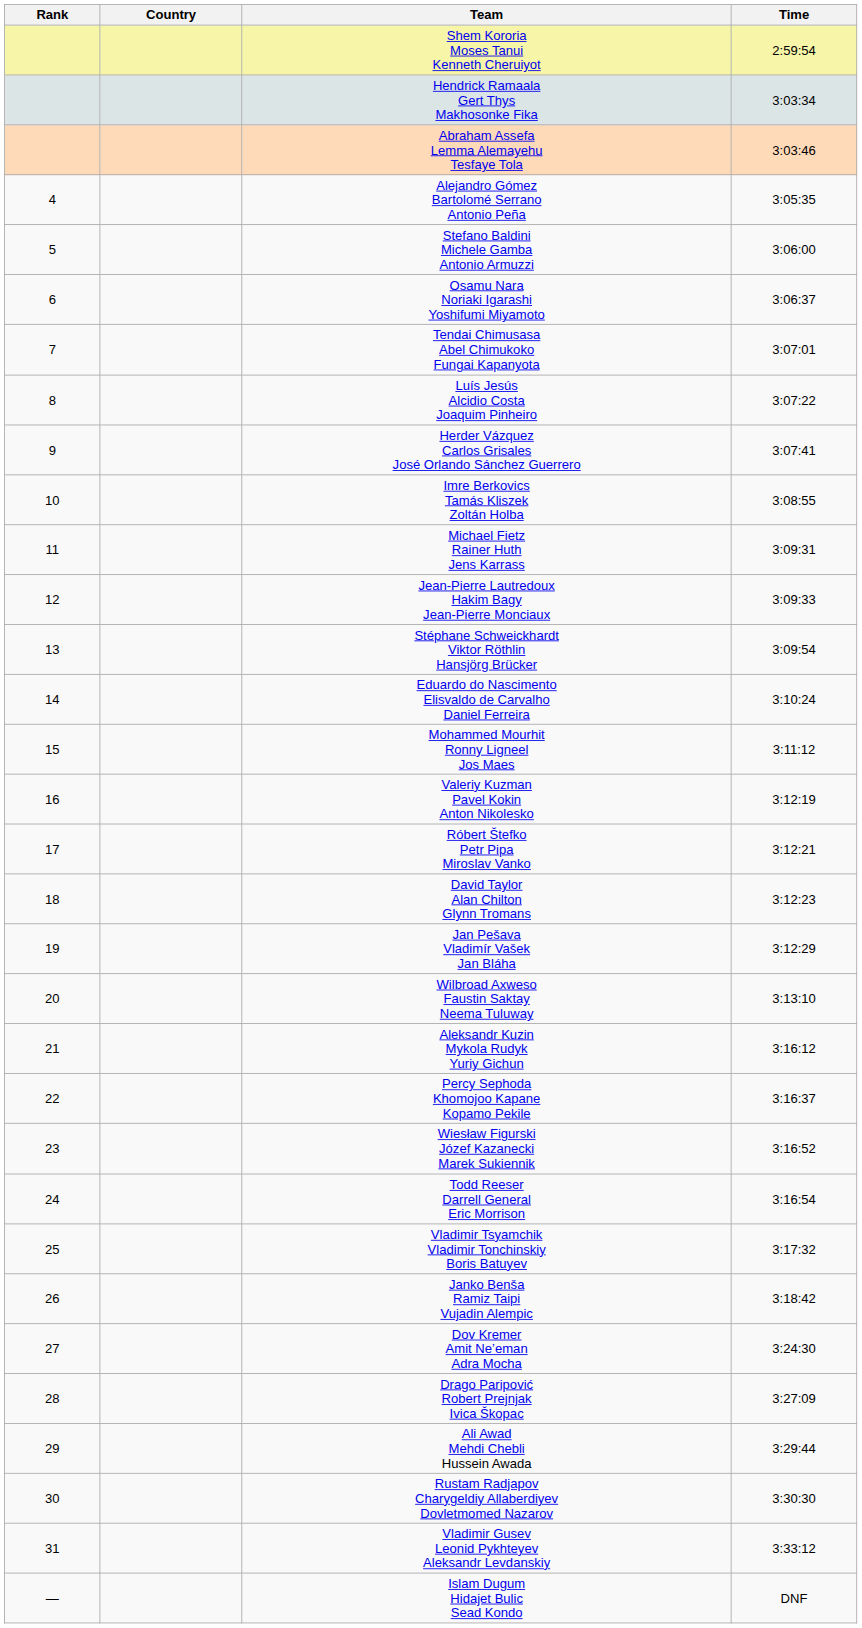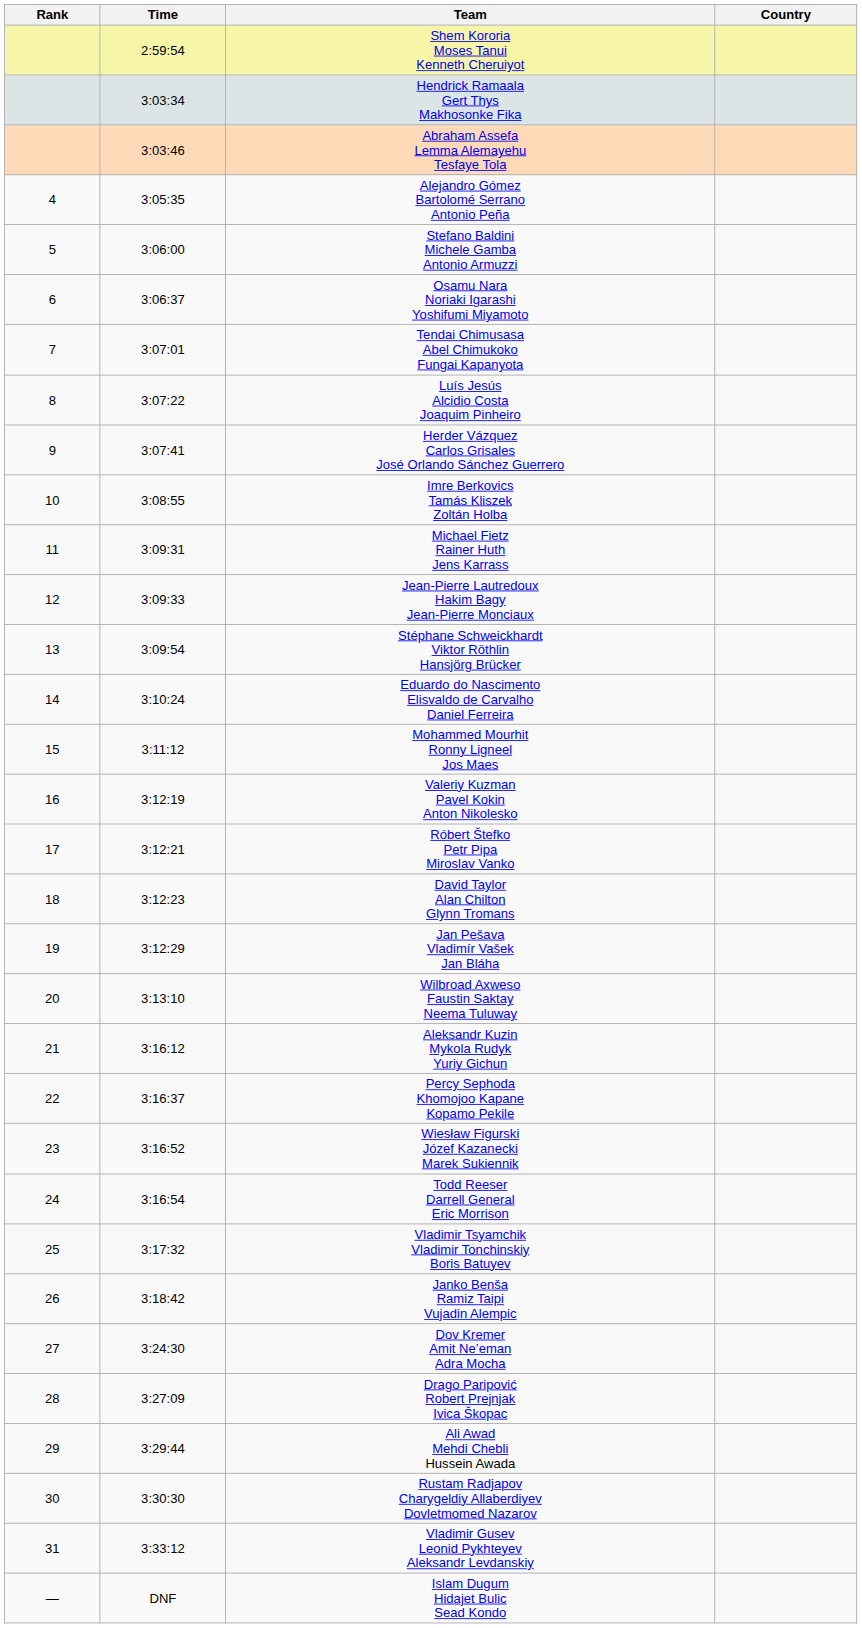 <table class="wikitable sortable" style=" text-align:center; font-size:95%;" width="50%">
 <tr>
 <th>Rank</th>
+<th>Time</th>
+<th>Team</th>
 <th>Country</th>
-<th>Team</th>
-<th>Time</th>
 </tr>
 <tr bgcolor="#F7F6A8">
 <td align=center></td>
+<td>2:59:54</td>
+<td><a href='#'>Shem Kororia</a><br><a href='#'>Moses Tanui</a><br><a href='#'>Kenneth Cheruiyot</a></td>
 <td></td>
-<td><a href='#'>Shem Kororia</a><br><a href='#'>Moses Tanui</a><br><a href='#'>Kenneth Cheruiyot</a></td>
-<td>2:59:54</td>
 </tr>
 <tr bgcolor="#DCE5E5">
 <td align=center></td>
+<td>3:03:34</td>
+<td><a href='#'>Hendrick Ramaala</a><br><a href='#'>Gert Thys</a><br><a href='#'>Makhosonke Fika</a></td>
 <td></td>
-<td><a href='#'>Hendrick Ramaala</a><br><a href='#'>Gert Thys</a><br><a href='#'>Makhosonke Fika</a></td>
-<td>3:03:34</td>
 </tr>
 <tr bgcolor="#FFDAB9">
 <td align=center></td>
+<td>3:03:46</td>
+<td><a href='#'>Abraham Assefa</a><br><a href='#'>Lemma Alemayehu</a><br><a href='#'>Tesfaye Tola</a></td>
 <td></td>
-<td><a href='#'>Abraham Assefa</a><br><a href='#'>Lemma Alemayehu</a><br><a href='#'>Tesfaye Tola</a></td>
-<td>3:03:46</td>
 </tr>
 <tr>
 <td align=center>4</td>
+<td>3:05:35</td>
+<td><a href='#'>Alejandro Gómez</a><br><a href='#'>Bartolomé Serrano</a><br><a href='#'>Antonio Peña</a></td>
 <td></td>
-<td><a href='#'>Alejandro Gómez</a><br><a href='#'>Bartolomé Serrano</a><br><a href='#'>Antonio Peña</a></td>
-<td>3:05:35</td>
 </tr>
 <tr>
 <td align=center>5</td>
+<td>3:06:00</td>
+<td><a href='#'>Stefano Baldini</a><br><a href='#'>Michele Gamba</a><br><a href='#'>Antonio Armuzzi</a></td>
 <td></td>
-<td><a href='#'>Stefano Baldini</a><br><a href='#'>Michele Gamba</a><br><a href='#'>Antonio Armuzzi</a></td>
-<td>3:06:00</td>
 </tr>
 <tr>
 <td align=center>6</td>
+<td>3:06:37</td>
+<td><a href='#'>Osamu Nara</a><br><a href='#'>Noriaki Igarashi</a><br><a href='#'>Yoshifumi Miyamoto</a></td>
 <td></td>
-<td><a href='#'>Osamu Nara</a><br><a href='#'>Noriaki Igarashi</a><br><a href='#'>Yoshifumi Miyamoto</a></td>
-<td>3:06:37</td>
 </tr>
 <tr>
 <td align=center>7</td>
+<td>3:07:01</td>
+<td><a href='#'>Tendai Chimusasa</a><br><a href='#'>Abel Chimukoko</a><br><a href='#'>Fungai Kapanyota</a></td>
 <td></td>
-<td><a href='#'>Tendai Chimusasa</a><br><a href='#'>Abel Chimukoko</a><br><a href='#'>Fungai Kapanyota</a></td>
-<td>3:07:01</td>
 </tr>
 <tr>
 <td align=center>8</td>
+<td>3:07:22</td>
+<td><a href='#'>Luís Jesús</a><br><a href='#'>Alcidio Costa</a><br><a href='#'>Joaquim Pinheiro</a></td>
 <td></td>
-<td><a href='#'>Luís Jesús</a><br><a href='#'>Alcidio Costa</a><br><a href='#'>Joaquim Pinheiro</a></td>
-<td>3:07:22</td>
 </tr>
 <tr>
 <td align=center>9</td>
+<td>3:07:41</td>
+<td><a href='#'>Herder Vázquez</a><br><a href='#'>Carlos Grisales</a><br><a href='#'>José Orlando Sánchez Guerrero</a></td>
 <td></td>
-<td><a href='#'>Herder Vázquez</a><br><a href='#'>Carlos Grisales</a><br><a href='#'>José Orlando Sánchez Guerrero</a></td>
-<td>3:07:41</td>
 </tr>
 <tr>
 <td align=center>10</td>
+<td>3:08:55</td>
+<td><a href='#'>Imre Berkovics</a><br><a href='#'>Tamás Kliszek</a><br><a href='#'>Zoltán Holba</a></td>
 <td></td>
-<td><a href='#'>Imre Berkovics</a><br><a href='#'>Tamás Kliszek</a><br><a href='#'>Zoltán Holba</a></td>
-<td>3:08:55</td>
 </tr>
 <tr>
 <td align=center>11</td>
+<td>3:09:31</td>
+<td><a href='#'>Michael Fietz</a><br><a href='#'>Rainer Huth</a><br><a href='#'>Jens Karrass</a></td>
 <td></td>
-<td><a href='#'>Michael Fietz</a><br><a href='#'>Rainer Huth</a><br><a href='#'>Jens Karrass</a></td>
-<td>3:09:31</td>
 </tr>
 <tr>
 <td align=center>12</td>
+<td>3:09:33</td>
+<td><a href='#'>Jean-Pierre Lautredoux</a><br><a href='#'>Hakim Bagy</a><br><a href='#'>Jean-Pierre Monciaux</a></td>
 <td></td>
-<td><a href='#'>Jean-Pierre Lautredoux</a><br><a href='#'>Hakim Bagy</a><br><a href='#'>Jean-Pierre Monciaux</a></td>
-<td>3:09:33</td>
 </tr>
 <tr>
 <td align=center>13</td>
+<td>3:09:54</td>
+<td><a href='#'>Stéphane Schweickhardt</a><br><a href='#'>Viktor Röthlin</a><br><a href='#'>Hansjörg Brücker</a></td>
 <td></td>
-<td><a href='#'>Stéphane Schweickhardt</a><br><a href='#'>Viktor Röthlin</a><br><a href='#'>Hansjörg Brücker</a></td>
-<td>3:09:54</td>
 </tr>
 <tr>
 <td align=center>14</td>
+<td>3:10:24</td>
+<td><a href='#'>Eduardo do Nascimento</a><br><a href='#'>Elisvaldo de Carvalho</a><br><a href='#'>Daniel Ferreira</a></td>
 <td></td>
-<td><a href='#'>Eduardo do Nascimento</a><br><a href='#'>Elisvaldo de Carvalho</a><br><a href='#'>Daniel Ferreira</a></td>
-<td>3:10:24</td>
 </tr>
 <tr>
 <td align=center>15</td>
+<td>3:11:12</td>
+<td><a href='#'>Mohammed Mourhit</a><br><a href='#'>Ronny Ligneel</a><br><a href='#'>Jos Maes</a></td>
 <td></td>
-<td><a href='#'>Mohammed Mourhit</a><br><a href='#'>Ronny Ligneel</a><br><a href='#'>Jos Maes</a></td>
-<td>3:11:12</td>
 </tr>
 <tr>
 <td align=center>16</td>
+<td>3:12:19</td>
+<td><a href='#'>Valeriy Kuzman</a><br><a href='#'>Pavel Kokin</a><br><a href='#'>Anton Nikolesko</a></td>
 <td></td>
-<td><a href='#'>Valeriy Kuzman</a><br><a href='#'>Pavel Kokin</a><br><a href='#'>Anton Nikolesko</a></td>
-<td>3:12:19</td>
 </tr>
 <tr>
 <td align=center>17</td>
+<td>3:12:21</td>
+<td><a href='#'>Róbert Štefko</a><br><a href='#'>Petr Pipa</a><br><a href='#'>Miroslav Vanko</a></td>
 <td></td>
-<td><a href='#'>Róbert Štefko</a><br><a href='#'>Petr Pipa</a><br><a href='#'>Miroslav Vanko</a></td>
-<td>3:12:21</td>
 </tr>
 <tr>
 <td align=center>18</td>
+<td>3:12:23</td>
+<td><a href='#'>David Taylor</a><br><a href='#'>Alan Chilton</a><br><a href='#'>Glynn Tromans</a></td>
 <td></td>
-<td><a href='#'>David Taylor</a><br><a href='#'>Alan Chilton</a><br><a href='#'>Glynn Tromans</a></td>
-<td>3:12:23</td>
 </tr>
 <tr>
 <td align=center>19</td>
+<td>3:12:29</td>
+<td><a href='#'>Jan Pešava</a><br><a href='#'>Vladimír Vašek</a><br><a href='#'>Jan Bláha</a></td>
 <td></td>
-<td><a href='#'>Jan Pešava</a><br><a href='#'>Vladimír Vašek</a><br><a href='#'>Jan Bláha</a></td>
-<td>3:12:29</td>
 </tr>
 <tr>
 <td align=center>20</td>
+<td>3:13:10</td>
+<td><a href='#'>Wilbroad Axweso</a><br><a href='#'>Faustin Saktay</a><br><a href='#'>Neema Tuluway</a></td>
 <td></td>
-<td><a href='#'>Wilbroad Axweso</a><br><a href='#'>Faustin Saktay</a><br><a href='#'>Neema Tuluway</a></td>
-<td>3:13:10</td>
 </tr>
 <tr>
 <td align=center>21</td>
+<td>3:16:12</td>
+<td><a href='#'>Aleksandr Kuzin</a><br><a href='#'>Mykola Rudyk</a><br><a href='#'>Yuriy Gichun</a></td>
 <td></td>
-<td><a href='#'>Aleksandr Kuzin</a><br><a href='#'>Mykola Rudyk</a><br><a href='#'>Yuriy Gichun</a></td>
-<td>3:16:12</td>
 </tr>
 <tr>
 <td align=center>22</td>
+<td>3:16:37</td>
+<td><a href='#'>Percy Sephoda</a><br><a href='#'>Khomojoo Kapane</a><br><a href='#'>Kopamo Pekile</a></td>
 <td></td>
-<td><a href='#'>Percy Sephoda</a><br><a href='#'>Khomojoo Kapane</a><br><a href='#'>Kopamo Pekile</a></td>
-<td>3:16:37</td>
 </tr>
 <tr>
 <td align=center>23</td>
+<td>3:16:52</td>
+<td><a href='#'>Wiesław Figurski</a><br><a href='#'>Józef Kazanecki</a><br><a href='#'>Marek Sukiennik</a></td>
 <td></td>
-<td><a href='#'>Wiesław Figurski</a><br><a href='#'>Józef Kazanecki</a><br><a href='#'>Marek Sukiennik</a></td>
-<td>3:16:52</td>
 </tr>
 <tr>
 <td align=center>24</td>
+<td>3:16:54</td>
+<td><a href='#'>Todd Reeser</a><br><a href='#'>Darrell General</a><br><a href='#'>Eric Morrison</a></td>
 <td></td>
-<td><a href='#'>Todd Reeser</a><br><a href='#'>Darrell General</a><br><a href='#'>Eric Morrison</a></td>
-<td>3:16:54</td>
 </tr>
 <tr>
 <td align=center>25</td>
+<td>3:17:32</td>
+<td><a href='#'>Vladimir Tsyamchik</a><br><a href='#'>Vladimir Tonchinskiy</a><br><a href='#'>Boris Batuyev</a></td>
 <td></td>
-<td><a href='#'>Vladimir Tsyamchik</a><br><a href='#'>Vladimir Tonchinskiy</a><br><a href='#'>Boris Batuyev</a></td>
-<td>3:17:32</td>
 </tr>
 <tr>
 <td align=center>26</td>
+<td>3:18:42</td>
+<td><a href='#'>Janko Benša</a><br><a href='#'>Ramiz Taipi</a><br><a href='#'>Vujadin Alempic</a></td>
 <td></td>
-<td><a href='#'>Janko Benša</a><br><a href='#'>Ramiz Taipi</a><br><a href='#'>Vujadin Alempic</a></td>
-<td>3:18:42</td>
 </tr>
 <tr>
 <td align=center>27</td>
+<td>3:24:30</td>
+<td><a href='#'>Dov Kremer</a><br><a href='#'>Amit Neʼeman</a><br><a href='#'>Adra Mocha</a></td>
 <td></td>
-<td><a href='#'>Dov Kremer</a><br><a href='#'>Amit Neʼeman</a><br><a href='#'>Adra Mocha</a></td>
-<td>3:24:30</td>
 </tr>
 <tr>
 <td align=center>28</td>
+<td>3:27:09</td>
+<td><a href='#'>Drago Paripović</a><br><a href='#'>Robert Prejnjak</a><br><a href='#'>Ivica Škopac</a></td>
 <td></td>
-<td><a href='#'>Drago Paripović</a><br><a href='#'>Robert Prejnjak</a><br><a href='#'>Ivica Škopac</a></td>
-<td>3:27:09</td>
 </tr>
 <tr>
 <td align=center>29</td>
+<td>3:29:44</td>
+<td><a href='#'>Ali Awad</a><br><a href='#'>Mehdi Chebli</a><br>Hussein Awada</td>
 <td></td>
-<td><a href='#'>Ali Awad</a><br><a href='#'>Mehdi Chebli</a><br>Hussein Awada</td>
-<td>3:29:44</td>
 </tr>
 <tr>
 <td align=center>30</td>
+<td>3:30:30</td>
+<td><a href='#'>Rustam Radjapov</a><br><a href='#'>Charygeldiy Allaberdiyev</a><br><a href='#'>Dovletmomed Nazarov</a></td>
 <td></td>
-<td><a href='#'>Rustam Radjapov</a><br><a href='#'>Charygeldiy Allaberdiyev</a><br><a href='#'>Dovletmomed Nazarov</a></td>
-<td>3:30:30</td>
 </tr>
 <tr>
 <td align=center>31</td>
+<td>3:33:12</td>
+<td><a href='#'>Vladimir Gusev</a><br><a href='#'>Leonid Pykhteyev</a><br><a href='#'>Aleksandr Levdanskiy</a></td>
 <td></td>
-<td><a href='#'>Vladimir Gusev</a><br><a href='#'>Leonid Pykhteyev</a><br><a href='#'>Aleksandr Levdanskiy</a></td>
-<td>3:33:12</td>
 </tr>
 <tr>
 <td align=center>—</td>
+<td>DNF</td>
+<td><a href='#'>Islam Dugum</a><br><a href='#'>Hidajet Bulic</a><br><a href='#'>Sead Kondo</a></td>
 <td></td>
-<td><a href='#'>Islam Dugum</a><br><a href='#'>Hidajet Bulic</a><br><a href='#'>Sead Kondo</a></td>
-<td>DNF</td>
 </tr>
 </table>
